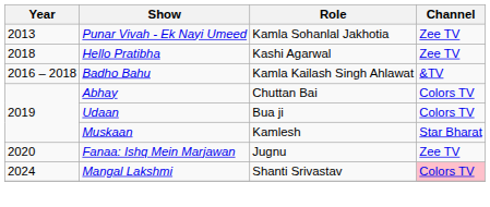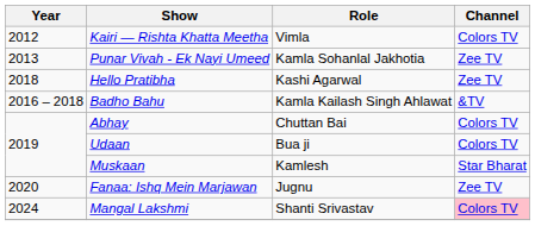 <table class="wikitable">
 <tr>
 <th>Year</th>
 <th>Show</th>
 <th>Role</th>
 <th>Channel</th>
+</tr>
+<tr>
+<td>2012</td>
+<td><em><a href='#'>Kairi — Rishta Khatta Meetha</a></em></td>
+<td>Vimla</td>
+<td><a href='#'>Colors TV</a></td>
 </tr>
 <tr>
 <td>2013</td>
 <td><em><a href='#'>Punar Vivah - Ek Nayi Umeed</a></em></td>
 <td>Kamla Sohanlal Jakhotia</td>
 <td><a href='#'>Zee TV</a></td>
 </tr>
 <tr>
 <td>2018</td>
 <td><em><a href='#'>Hello Pratibha</a></em></td>
 <td>Kashi Agarwal</td>
 <td><a href='#'>Zee TV</a></td>
 </tr>
 <tr>
 <td>2016 – 2018</td>
 <td><em><a href='#'>Badho Bahu</a></em></td>
 <td>Kamla Kailash Singh Ahlawat</td>
 <td><a href='#'>&TV</a></td>
 </tr>
 <tr>
 <td rowspan = "3">2019</td>
 <td><em><a href='#'>Abhay</a></em></td>
 <td>Chuttan Bai</td>
 <td><a href='#'>Colors TV</a></td>
 </tr>
 <tr>
 <td><em><a href='#'>Udaan</a></em></td>
 <td>Bua ji</td>
 <td><a href='#'>Colors TV</a></td>
 </tr>
 <tr>
 <td><em><a href='#'>Muskaan</a></em></td>
 <td>Kamlesh</td>
 <td><a href='#'>Star Bharat</a></td>
 </tr>
 <tr>
 <td>2020</td>
 <td><em><a href='#'>Fanaa: Ishq Mein Marjawan</a> </em></td>
 <td>Jugnu</td>
 <td><a href='#'>Zee TV</a></td>
 </tr>
 <tr>
 <td>2024</td>
 <td><em><a href='#'>Mangal Lakshmi</a></em></td>
 <td>Shanti Srivastav</td>
 <td style="background: pink;"><a href='#'>Colors TV</a></td>
 </tr>
 <tr>
 </tr>
 </table>
